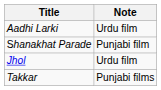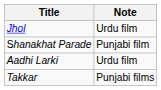 <table class="wikitable">
 <tr>
 <th>Title</th>
 <th>Note</th>
 </tr>
 <tr>
-<td><em>Aadhi Larki</em></td>
+<td><em><a href='#'>Jhol</a></em></td>
 <td>Urdu film</td>
 </tr>
 <tr>
 <td>S<em>hanakhat Parade</em></td>
 <td>Punjabi film</td>
 </tr>
 <tr>
-<td><em><a href='#'>Jhol</a></em></td>
+<td><em>Aadhi Larki</em></td>
 <td>Urdu film</td>
 </tr>
 <tr>
 <td><em>Takkar</em></td>
 <td>Punjabi films</td>
 </tr>
 </table>
